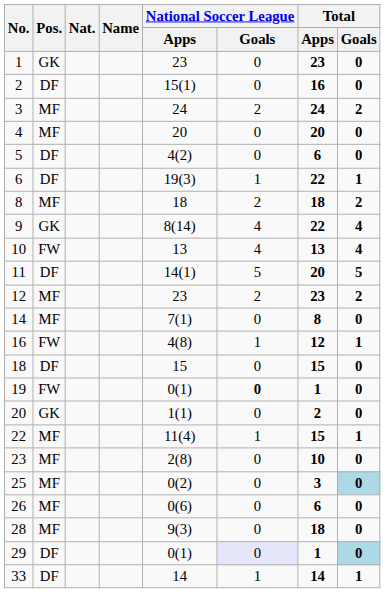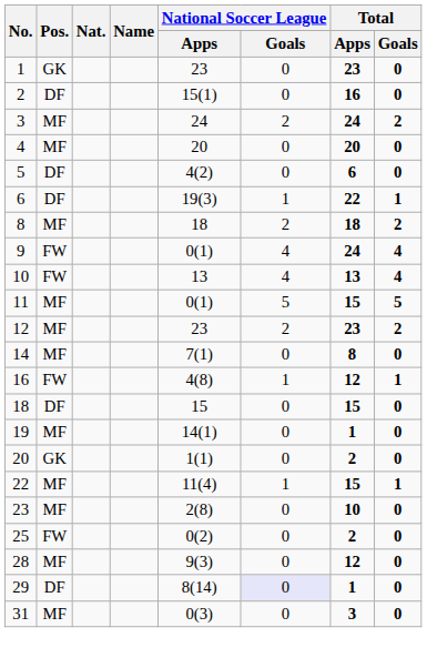 <table class="wikitable sortable" style="text-align:center">
 <tr>
 <th rowspan="2">No.</th>
 <th rowspan="2">Pos.</th>
 <th rowspan="2">Nat.</th>
 <th rowspan="2">Name</th>
 <th colspan="2"><a href='#'>National Soccer League</a></th>
 <th colspan="2">Total</th>
 </tr>
 <tr>
 <th>Apps</th>
 <th>Goals</th>
 <th>Apps</th>
 <th>Goals</th>
 </tr>
 <tr>
 <td>1</td>
 <td>GK</td>
 <td></td>
 <td align=left></td>
 <td>23</td>
 <td>0</td>
 <td><strong>23</strong></td>
 <td><strong>0</strong></td>
 </tr>
 <tr>
 <td>2</td>
 <td>DF</td>
 <td></td>
 <td align=left></td>
 <td>15(1)</td>
 <td>0</td>
 <td><strong>16</strong></td>
 <td><strong>0</strong></td>
 </tr>
 <tr>
 <td>3</td>
 <td>MF</td>
 <td></td>
 <td align=left></td>
 <td>24</td>
 <td>2</td>
 <td><strong>24</strong></td>
 <td><strong>2</strong></td>
 </tr>
 <tr>
 <td>4</td>
 <td>MF</td>
 <td></td>
 <td align=left></td>
 <td>20</td>
 <td>0</td>
 <td><strong>20</strong></td>
 <td><strong>0</strong></td>
 </tr>
 <tr>
 <td>5</td>
 <td>DF</td>
 <td></td>
 <td align=left></td>
 <td>4(2)</td>
 <td>0</td>
 <td><strong>6</strong></td>
 <td><strong>0</strong></td>
 </tr>
 <tr>
 <td>6</td>
 <td>DF</td>
 <td></td>
 <td align=left></td>
 <td>19(3)</td>
 <td>1</td>
 <td><strong>22</strong></td>
 <td><strong>1</strong></td>
 </tr>
 <tr>
 <td>8</td>
 <td>MF</td>
 <td></td>
 <td align=left></td>
 <td>18</td>
 <td>2</td>
 <td><strong>18</strong></td>
 <td><strong>2</strong></td>
 </tr>
 <tr>
 <td>9</td>
-<td>GK</td>
+<td>FW</td>
 <td></td>
 <td align=left></td>
-<td>8(14)</td>
+<td>0(1)</td>
 <td>4</td>
-<td><strong>22</strong></td>
+<td><strong>24</strong></td>
 <td><strong>4</strong></td>
 </tr>
 <tr>
 <td>10</td>
 <td>FW</td>
 <td></td>
 <td align=left></td>
 <td>13</td>
 <td>4</td>
 <td><strong>13</strong></td>
 <td><strong>4</strong></td>
 </tr>
 <tr>
 <td>11</td>
-<td>DF</td>
+<td>MF</td>
 <td></td>
 <td align=left></td>
-<td>14(1)</td>
+<td>0(1)</td>
 <td>5</td>
-<td><strong>20</strong></td>
+<td><strong>15</strong></td>
 <td><strong>5</strong></td>
 </tr>
 <tr>
 <td>12</td>
 <td>MF</td>
 <td></td>
 <td align=left></td>
 <td>23</td>
 <td>2</td>
 <td><strong>23</strong></td>
 <td><strong>2</strong></td>
 </tr>
 <tr>
 <td>14</td>
 <td>MF</td>
 <td></td>
 <td align=left></td>
 <td>7(1)</td>
 <td>0</td>
 <td><strong>8</strong></td>
 <td><strong>0</strong></td>
 </tr>
 <tr>
 <td>16</td>
 <td>FW</td>
 <td></td>
 <td align=left></td>
 <td>4(8)</td>
 <td>1</td>
 <td><strong>12</strong></td>
 <td><strong>1</strong></td>
 </tr>
 <tr>
 <td>18</td>
 <td>DF</td>
 <td></td>
 <td align=left></td>
 <td>15</td>
 <td>0</td>
 <td><strong>15</strong></td>
 <td><strong>0</strong></td>
 </tr>
 <tr>
 <td>19</td>
-<td>FW</td>
+<td>MF</td>
 <td></td>
 <td align=left></td>
-<td>0(1)</td>
-<td><strong>0</strong></td>
+<td>14(1)</td>
+<td>0</td>
 <td><strong>1</strong></td>
 <td><strong>0</strong></td>
 </tr>
 <tr>
 <td>20</td>
 <td>GK</td>
 <td></td>
 <td align=left></td>
 <td>1(1)</td>
 <td>0</td>
 <td><strong>2</strong></td>
 <td><strong>0</strong></td>
 </tr>
 <tr>
 <td>22</td>
 <td>MF</td>
 <td></td>
 <td align=left></td>
 <td>11(4)</td>
 <td>1</td>
 <td><strong>15</strong></td>
 <td><strong>1</strong></td>
 </tr>
 <tr>
 <td>23</td>
 <td>MF</td>
 <td></td>
 <td align=left></td>
 <td>2(8)</td>
 <td>0</td>
 <td><strong>10</strong></td>
 <td><strong>0</strong></td>
 </tr>
 <tr>
 <td>25</td>
-<td>MF</td>
+<td>FW</td>
 <td></td>
 <td align=left></td>
 <td>0(2)</td>
 <td>0</td>
-<td><strong>3</strong></td>
-<td style="background: lightblue;"><strong>0</strong></td>
-</tr>
-<tr>
-<td>26</td>
-<td>MF</td>
-<td></td>
-<td align=left></td>
-<td>0(6)</td>
-<td>0</td>
-<td><strong>6</strong></td>
+<td><strong>2</strong></td>
 <td><strong>0</strong></td>
 </tr>
 <tr>
 <td>28</td>
 <td>MF</td>
 <td></td>
 <td align=left></td>
 <td>9(3)</td>
 <td>0</td>
-<td><strong>18</strong></td>
+<td><strong>12</strong></td>
 <td><strong>0</strong></td>
 </tr>
 <tr>
 <td>29</td>
 <td>DF</td>
 <td></td>
 <td align=left></td>
-<td>0(1)</td>
+<td>8(14)</td>
 <td style="background: lavender;">0</td>
 <td><strong>1</strong></td>
-<td style="background: lightblue;"><strong>0</strong></td>
+<td><strong>0</strong></td>
 </tr>
 <tr>
-<td>33</td>
-<td>DF</td>
+<td>31</td>
+<td>MF</td>
 <td></td>
 <td align=left></td>
-<td>14</td>
-<td>1</td>
-<td><strong>14</strong></td>
-<td><strong>1</strong></td>
+<td>0(3)</td>
+<td>0</td>
+<td><strong>3</strong></td>
+<td><strong>0</strong></td>
 </tr>
 </table>
